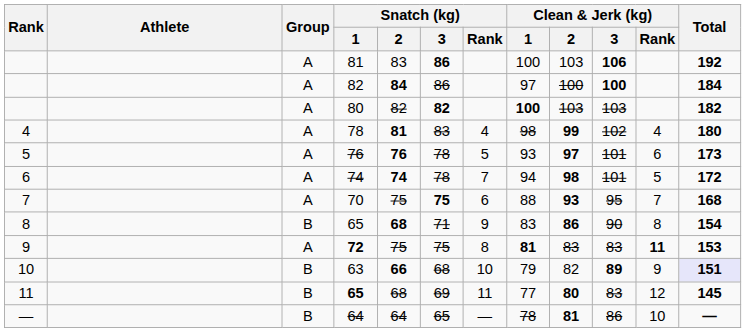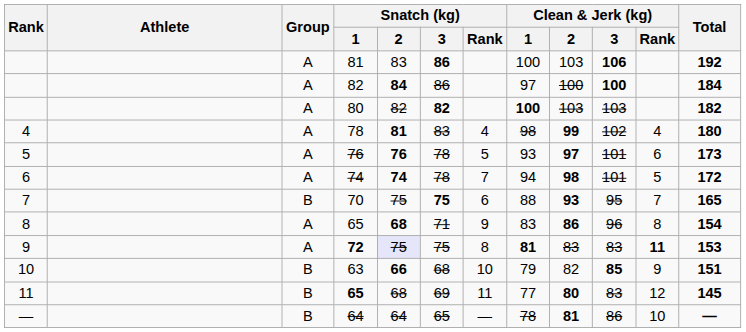 <table class = "wikitable" style="text-align:center;">
 <tr>
 <th rowspan=2 width=40>Rank</th>
 <th rowspan=2 width=250>Athlete</th>
 <th rowspan=2 width=50>Group</th>
 <th colspan=4>Snatch (kg)</th>
 <th colspan=4>Clean & Jerk (kg)</th>
 <th rowspan=2 width=60>Total</th>
 </tr>
 <tr>
 <th width=40>1</th>
 <th width=40>2</th>
 <th width=40>3</th>
 <th width=40>Rank</th>
 <th width=40>1</th>
 <th width=40>2</th>
 <th width=40>3</th>
 <th width=40>Rank</th>
 </tr>
 <tr>
 <td></td>
 <td align=left></td>
 <td>A</td>
 <td>81</td>
 <td>83</td>
 <td><strong>86</strong></td>
 <td></td>
 <td>100</td>
 <td>103</td>
 <td><strong>106</strong></td>
 <td></td>
 <td><strong>192</strong></td>
 </tr>
 <tr>
 <td></td>
 <td align=left></td>
 <td>A</td>
 <td>82</td>
 <td><strong>84</strong></td>
 <td><s>86</s></td>
 <td></td>
 <td>97</td>
 <td><s>100</s></td>
 <td><strong>100</strong></td>
 <td></td>
 <td><strong>184</strong></td>
 </tr>
 <tr>
 <td></td>
 <td align=left></td>
 <td>A</td>
 <td>80</td>
 <td><s>82</s></td>
 <td><strong>82</strong></td>
 <td></td>
 <td><strong>100</strong></td>
 <td><s>103</s></td>
 <td><s>103</s></td>
 <td></td>
 <td><strong>182</strong></td>
 </tr>
 <tr>
 <td>4</td>
 <td align=left></td>
 <td>A</td>
 <td>78</td>
 <td><strong>81</strong></td>
 <td><s>83</s></td>
 <td>4</td>
 <td><s>98</s></td>
 <td><strong>99</strong></td>
 <td><s>102</s></td>
 <td>4</td>
 <td><strong>180</strong></td>
 </tr>
 <tr>
 <td>5</td>
 <td align=left></td>
 <td>A</td>
 <td><s>76</s></td>
 <td><strong>76</strong></td>
 <td><s>78</s></td>
 <td>5</td>
 <td>93</td>
 <td><strong>97</strong></td>
 <td><s>101</s></td>
 <td>6</td>
 <td><strong>173</strong></td>
 </tr>
 <tr>
 <td>6</td>
 <td align=left></td>
 <td>A</td>
 <td><s>74</s></td>
 <td><strong>74</strong></td>
 <td><s>78</s></td>
 <td>7</td>
 <td>94</td>
 <td><strong>98</strong></td>
 <td><s>101</s></td>
 <td>5</td>
 <td><strong>172</strong></td>
 </tr>
 <tr>
 <td>7</td>
 <td align=left></td>
-<td>A</td>
+<td>B</td>
 <td>70</td>
 <td><s>75</s></td>
 <td><strong>75</strong></td>
 <td>6</td>
 <td>88</td>
 <td><strong>93</strong></td>
 <td><s>95</s></td>
 <td>7</td>
-<td><strong>168</strong></td>
+<td><strong>165</strong></td>
 </tr>
 <tr>
 <td>8</td>
 <td align=left></td>
-<td>B</td>
+<td>A</td>
 <td>65</td>
 <td><strong>68</strong></td>
 <td><s>71</s></td>
 <td>9</td>
 <td>83</td>
 <td><strong>86</strong></td>
-<td><s>90</s></td>
+<td><s>96</s></td>
 <td>8</td>
 <td><strong>154</strong></td>
 </tr>
 <tr>
 <td>9</td>
 <td align=left></td>
 <td>A</td>
 <td><strong>72</strong></td>
-<td><s>75</s></td>
+<td style="background: lavender;"><s>75</s></td>
 <td><s>75</s></td>
 <td>8</td>
 <td><strong>81</strong></td>
 <td><s>83</s></td>
 <td><s>83</s></td>
 <td><strong>11</strong></td>
 <td><strong>153</strong></td>
 </tr>
 <tr>
 <td>10</td>
 <td align=left></td>
 <td>B</td>
 <td>63</td>
 <td><strong>66</strong></td>
 <td><s>68</s></td>
 <td>10</td>
 <td>79</td>
 <td>82</td>
-<td><strong>89</strong></td>
+<td><strong>85</strong></td>
 <td>9</td>
-<td style="background: lavender;"><strong>151</strong></td>
+<td><strong>151</strong></td>
 </tr>
 <tr>
 <td>11</td>
 <td align=left></td>
 <td>B</td>
 <td><strong>65</strong></td>
 <td><s>68</s></td>
 <td><s>69</s></td>
 <td>11</td>
 <td>77</td>
 <td><strong>80</strong></td>
 <td><s>83</s></td>
 <td>12</td>
 <td><strong>145</strong></td>
 </tr>
 <tr>
 <td>—</td>
 <td align=left></td>
 <td>B</td>
 <td><s>64</s></td>
 <td><s>64</s></td>
 <td><s>65</s></td>
 <td>—</td>
 <td><s>78</s></td>
 <td><strong>81</strong></td>
 <td><s>86</s></td>
 <td>10</td>
 <td><strong>—</strong></td>
 </tr>
 </table>
